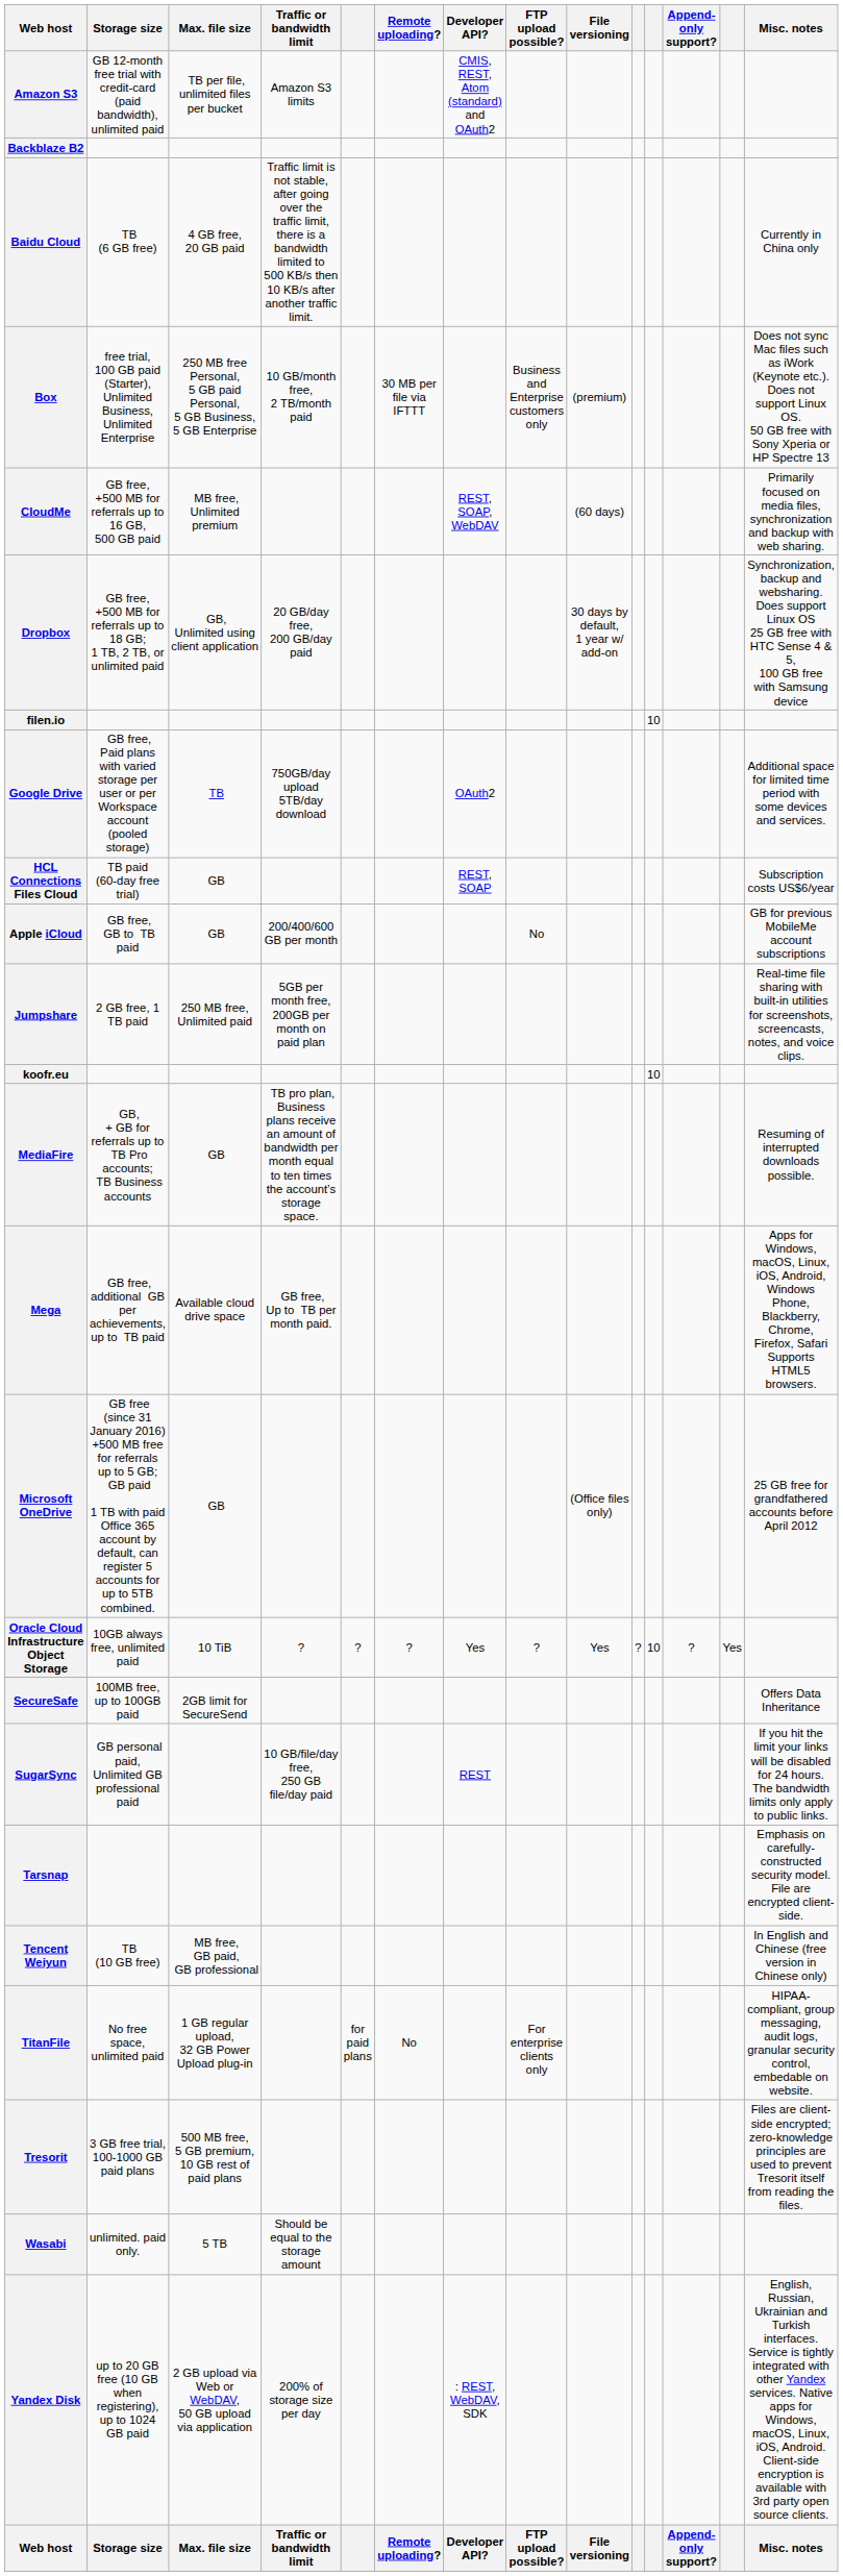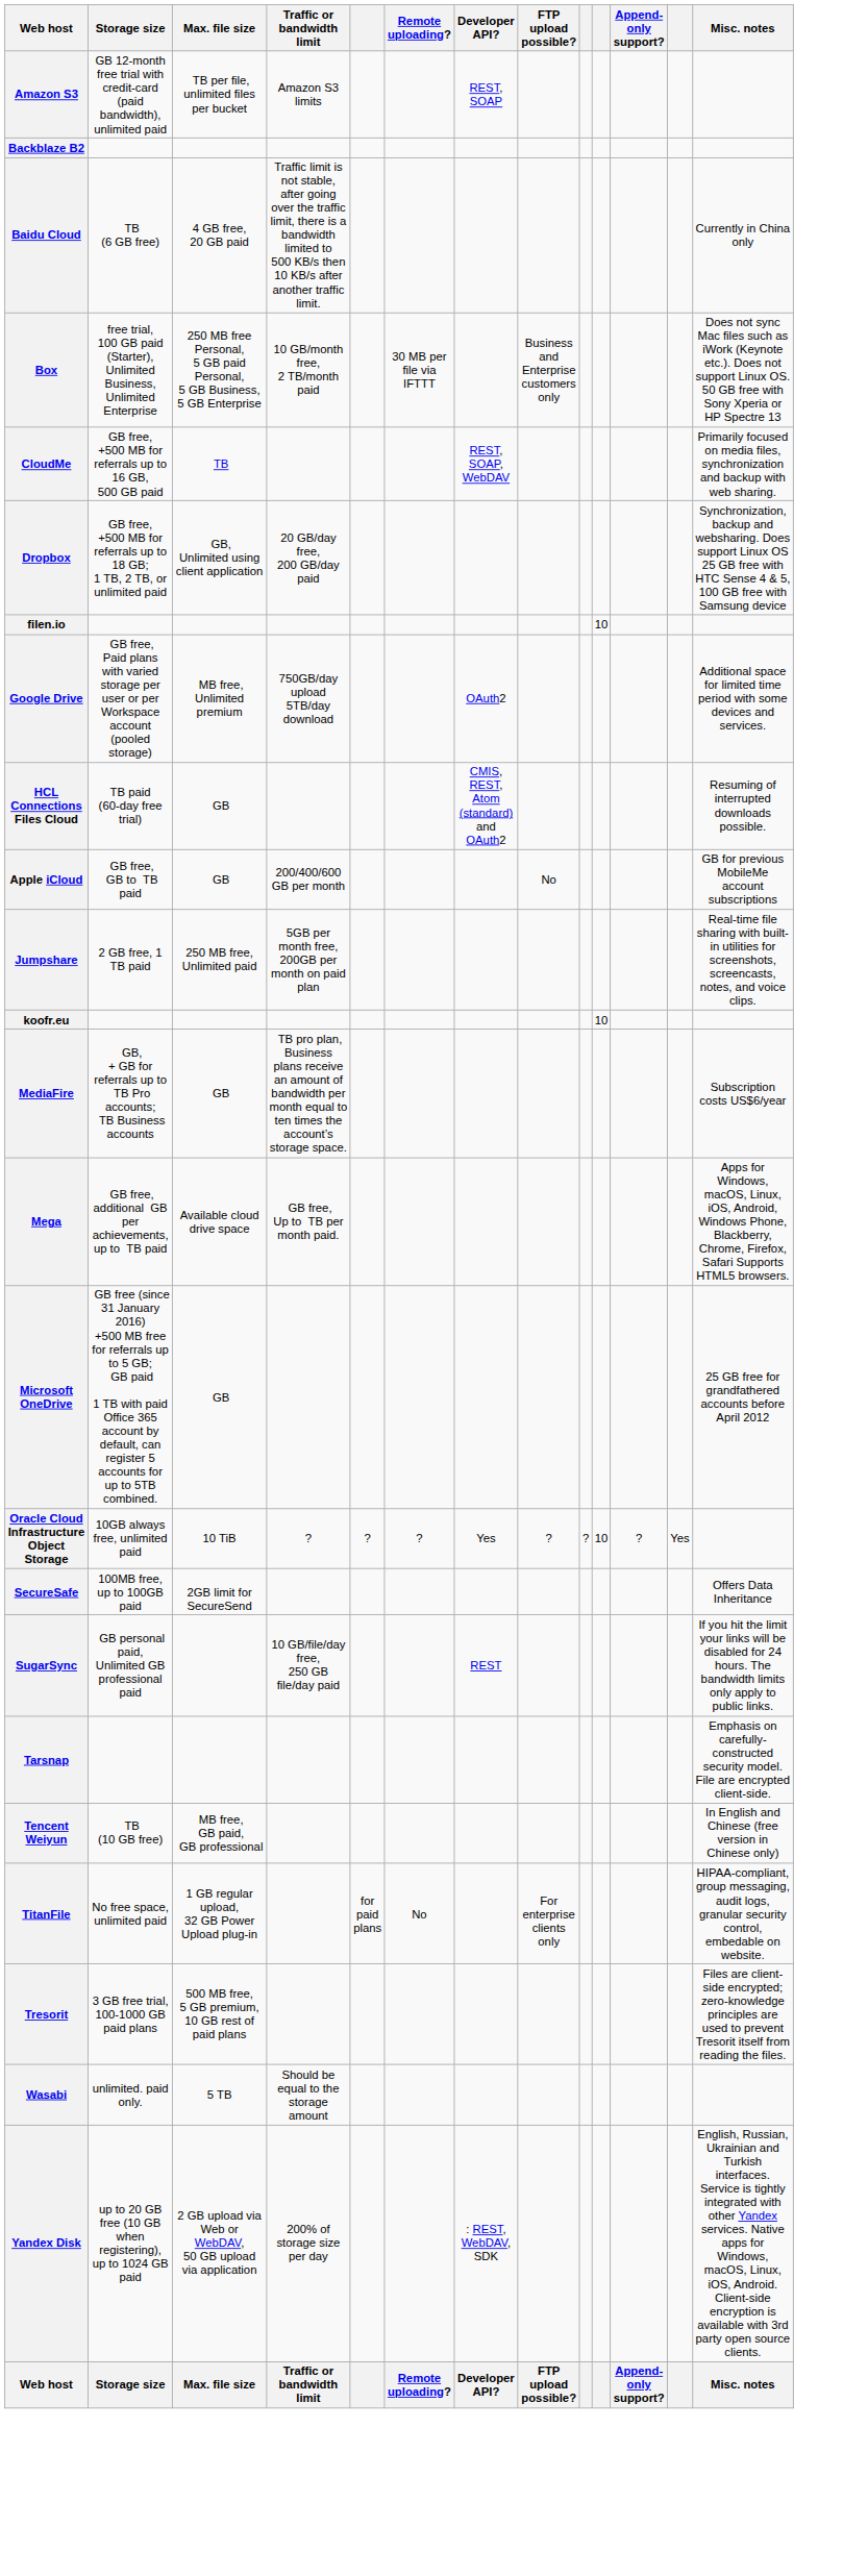 <table class="wikitable sortable sort-under sticky-header sticky-table-row1 sticky-table-col1" style="font-size: small; text-align: center;">
 <tr>
 <th>Web host</th>
 <th>Storage size</th>
 <th>Max. file size</th>
 <th>Traffic or bandwidth limit</th>
 <th></th>
 <th><a href='#'>Remote uploading</a>?</th>
 <th>Developer API?</th>
 <th>FTP upload possible?</th>
-<th>File versioning</th>
 <th></th>
 <th></th>
 <th><a href='#'>Append-only</a><br>support?</th>
 <th></th>
 <th>Misc. notes</th>
 </tr>
 <tr>
 <th><a href='#'>Amazon S3</a></th>
 <td>  GB 12-month free trial with credit-card<br>(paid bandwidth),<br>unlimited paid</td>
 <td>  TB per file, unlimited files per bucket</td>
 <td> Amazon S3 limits</td>
 <td> </td>
 <td> </td>
-<td> <a href='#'>CMIS</a>, <a href='#'>REST</a>, <a href='#'>Atom (standard)</a> and <a href='#'>OAuth</a>2</td>
-<td> </td>
+<td> <a href='#'>REST</a>, <a href='#'>SOAP</a></td>
 <td> </td>
 <td> </td>
 <td> </td>
 <td></td>
 <td></td>
 <td> </td>
 </tr>
 <tr>
 <th><a href='#'>Backblaze B2</a></th>
-<td> </td>
 <td> </td>
 <td> </td>
 <td> </td>
 <td> </td>
 <td> </td>
 <td> </td>
 <td> </td>
 <td> </td>
 <td> </td>
 <td> </td>
 <td> </td>
 <td></td>
 </tr>
 <tr>
 <th><a href='#'>Baidu Cloud</a></th>
 <td>  TB <br>(6 GB free)</td>
 <td> 4 GB free,<br>20 GB paid</td>
 <td>   Traffic limit is not stable, after going over the traffic limit, there is a bandwidth limited to 500 KB/s then 10 KB/s after another traffic limit.</td>
 <td> </td>
 <td> </td>
 <td> </td>
 <td> </td>
 <td> </td>
 <td> </td>
-<td> </td>
 <td></td>
 <td></td>
 <td> Currently in China only</td>
 </tr>
 <tr>
 <th><a href='#'>Box</a></th>
 <td> free trial,<br>100 GB paid (Starter),<br>Unlimited Business,<br>Unlimited Enterprise</td>
 <td> 250 MB free Personal,<br>5 GB paid Personal,<br>5 GB Business,<br>5 GB Enterprise</td>
 <td> 10 GB/month free,<br>2 TB/month paid</td>
 <td> </td>
 <td>  30 MB per file via IFTTT</td>
 <td> </td>
 <td>  Business and Enterprise customers only</td>
-<td>  (premium)</td>
 <td> </td>
 <td> </td>
 <td></td>
 <td></td>
 <td> Does not sync Mac files such as iWork (Keynote etc.). Does not support Linux OS. <br>50 GB free with Sony Xperia or HP Spectre 13</td>
 </tr>
 <tr>
 <th><a href='#'>CloudMe</a></th>
 <td>  GB free,<br>+500 MB for referrals up to 16 GB,<br>500 GB paid</td>
-<td>  MB free,<br>Unlimited premium</td>
+<td>  <a href='#'>TB</a></td>
 <td> </td>
 <td> </td>
 <td> </td>
 <td>  <a href='#'>REST</a>, <a href='#'>SOAP</a>, <a href='#'>WebDAV</a></td>
 <td> </td>
-<td>  (60 days)</td>
 <td> </td>
 <td> </td>
 <td></td>
 <td></td>
 <td> Primarily focused on media files, synchronization and backup with web sharing.</td>
 </tr>
 <tr>
 <th><a href='#'>Dropbox</a></th>
 <td>  GB free,<br>+500 MB for referrals up to 18 GB;<br>1 TB, 2 TB, or unlimited paid</td>
 <td>  GB,<br>Unlimited using<br>client application</td>
 <td> 20 GB/day free,<br>200 GB/day paid</td>
 <td> </td>
 <td> </td>
 <td> </td>
 <td> </td>
-<td>  30 days by default,<br>1 year w/ add-on</td>
 <td> </td>
 <td> </td>
 <td></td>
 <td></td>
 <td>Synchronization, backup and websharing. Does support Linux OS<br>25 GB free with HTC Sense 4 & 5,<br>100 GB free with Samsung device</td>
 </tr>
 <tr>
 <th>filen.io</th>
 <td></td>
 <td></td>
 <td></td>
 <td></td>
 <td></td>
 <td></td>
 <td></td>
 <td></td>
-<td></td>
 <td>10</td>
 <td></td>
 <td></td>
 <td></td>
 </tr>
 <tr>
 <th><a href='#'>Google Drive</a></th>
 <td>  GB free,<br>Paid plans with varied storage per user or per Workspace account (pooled storage)</td>
-<td>  <a href='#'>TB</a></td>
+<td>  MB free,<br>Unlimited premium</td>
 <td> 750GB/day upload 5TB/day download</td>
 <td> </td>
 <td> </td>
 <td> <a href='#'>OAuth</a>2</td>
-<td> </td>
 <td> </td>
 <td> </td>
 <td> </td>
 <td></td>
 <td></td>
 <td>Additional space for limited time period with some devices and services.</td>
 </tr>
 <tr>
 <th><a href='#'>HCL Connections</a> Files Cloud</th>
 <td>  TB paid<br>(60-day free trial)</td>
 <td>  GB</td>
 <td> </td>
 <td> </td>
 <td> </td>
-<td> <a href='#'>REST</a>, <a href='#'>SOAP</a></td>
-<td> </td>
+<td> <a href='#'>CMIS</a>, <a href='#'>REST</a>, <a href='#'>Atom (standard)</a> and <a href='#'>OAuth</a>2</td>
 <td> </td>
 <td> </td>
 <td> </td>
 <td></td>
 <td></td>
-<td> Subscription costs US$6/year</td>
+<td> Resuming of interrupted downloads possible.</td>
 </tr>
 <tr>
 <th>Apple <a href='#'>iCloud</a></th>
 <td>   GB free,<br> GB to  TB paid</td>
 <td>  GB</td>
 <td> 200/400/600 GB per month</td>
 <td> </td>
 <td> </td>
 <td> </td>
 <td>No</td>
-<td> </td>
 <td> </td>
 <td> </td>
 <td></td>
 <td></td>
 <td>  GB for previous MobileMe account subscriptions</td>
 </tr>
 <tr>
 <th><a href='#'>Jumpshare</a></th>
 <td> 2 GB free, 1 TB paid</td>
 <td> 250 MB free, Unlimited paid</td>
 <td> 5GB per month free, 200GB per month on paid plan</td>
 <td> </td>
 <td> </td>
 <td> </td>
 <td> </td>
 <td> </td>
 <td> </td>
-<td> </td>
 <td></td>
 <td></td>
 <td>Real-time file sharing with built-in utilities for screenshots, screencasts, notes, and voice clips.</td>
 </tr>
 <tr>
 <th>koofr.eu</th>
-<td></td>
 <td></td>
 <td></td>
 <td></td>
 <td></td>
 <td></td>
 <td></td>
 <td></td>
 <td></td>
 <td>10</td>
 <td></td>
 <td></td>
 <td></td>
 </tr>
 <tr>
 <th><a href='#'>MediaFire</a></th>
 <td>  GB,<br>+ GB for referrals up to  TB Pro accounts;<br> TB Business accounts</td>
 <td>  GB</td>
 <td>   TB pro plan,<br>Business plans receive an amount of bandwidth per month equal to ten times the account’s storage space.</td>
 <td> </td>
 <td> </td>
 <td> </td>
 <td> </td>
 <td> </td>
 <td> </td>
-<td> </td>
 <td></td>
 <td></td>
-<td> Resuming of interrupted downloads possible.</td>
+<td> Subscription costs US$6/year</td>
 </tr>
 <tr>
 <th><a href='#'>Mega</a></th>
 <td>  GB free,<br>additional  GB per achievements,<br>up to  TB paid</td>
 <td> Available cloud drive space</td>
 <td>   GB free,<br>Up to  TB per month paid.</td>
-<td> </td>
 <td> </td>
 <td> </td>
 <td> </td>
 <td> </td>
 <td> </td>
 <td> </td>
 <td></td>
 <td></td>
 <td> Apps for Windows, macOS, Linux, iOS, Android, Windows Phone, Blackberry, Chrome, Firefox, Safari Supports HTML5 browsers.</td>
 </tr>
 <tr>
 <th><a href='#'>Microsoft OneDrive</a></th>
 <td>  GB free (since 31 January 2016)<br>+500 MB free for referrals up to 5 GB;<br> GB paid<br><br>1 TB with paid Office 365 account by default, can register 5 accounts for up to 5TB combined. </td>
 <td>  GB</td>
 <td> </td>
 <td> </td>
 <td> </td>
 <td> </td>
 <td> </td>
-<td>  (Office files only)</td>
 <td> </td>
 <td> </td>
 <td></td>
 <td></td>
 <td>25 GB free for grandfathered accounts before April 2012</td>
 </tr>
 <tr>
 <th><a href='#'>Oracle Cloud</a> Infrastructure Object Storage</th>
 <td>10GB always free, unlimited paid</td>
 <td>10 TiB</td>
 <td>?</td>
 <td>?</td>
 <td>?</td>
 <td>Yes</td>
 <td>?</td>
-<td>Yes</td>
 <td>?</td>
 <td>10</td>
 <td>?</td>
 <td>Yes</td>
 <td></td>
 </tr>
 <tr>
 <th><a href='#'>SecureSafe</a></th>
 <td>   100MB free,<br> up to 100GB paid</td>
 <td>  <br> 2GB limit for SecureSend</td>
-<td> </td>
 <td> </td>
 <td> </td>
 <td> </td>
 <td> </td>
 <td> </td>
 <td> </td>
 <td> </td>
 <td></td>
 <td></td>
 <td> Offers Data Inheritance</td>
 </tr>
 <tr>
 <th><a href='#'>SugarSync</a></th>
 <td>   GB personal paid,<br>Unlimited GB professional paid</td>
 <td> </td>
 <td> 10 GB/file/day free,<br>250 GB file/day paid</td>
 <td> </td>
 <td> </td>
 <td> <a href='#'>REST</a></td>
 <td> </td>
 <td> </td>
 <td> </td>
-<td> </td>
 <td></td>
 <td></td>
 <td> If you hit the limit your links will be disabled for 24 hours. The bandwidth limits only apply to public links.</td>
 </tr>
 <tr>
 <th><a href='#'>Tarsnap</a></th>
-<td> </td>
 <td> </td>
 <td> </td>
 <td> </td>
 <td> </td>
 <td> </td>
 <td> </td>
 <td> </td>
 <td> <br></td>
 <td> </td>
 <td> </td>
 <td> </td>
 <td> Emphasis on carefully-constructed security model. File are encrypted client-side.</td>
 </tr>
 <tr>
 <th><a href='#'>Tencent Weiyun</a></th>
 <td>  TB<br>(10 GB free)</td>
 <td>  MB free,<br> GB paid,<br> GB professional</td>
 <td> </td>
 <td> </td>
 <td> </td>
 <td> </td>
 <td> </td>
 <td> </td>
 <td> </td>
-<td> </td>
 <td></td>
 <td></td>
 <td> In English and Chinese (free version in Chinese only)</td>
 </tr>
 <tr>
 <th><a href='#'>TitanFile</a></th>
 <td>  No free space, unlimited paid</td>
 <td> 1 GB regular upload,<br>32 GB Power Upload plug-in</td>
 <td> </td>
 <td>  for paid plans</td>
 <td> No</td>
 <td> </td>
 <td> <br>For enterprise clients only</td>
 <td> </td>
 <td> </td>
-<td> </td>
 <td></td>
 <td></td>
 <td> HIPAA-compliant, group messaging, audit logs, granular security control, embedable on website.</td>
 </tr>
 <tr>
 <th><a href='#'>Tresorit</a></th>
 <td>  3 GB free trial,<br> 100-1000 GB paid plans</td>
 <td>  500 MB free,<br>5 GB premium,<br>10 GB rest of paid plans</td>
-<td> </td>
 <td> </td>
 <td> </td>
 <td> </td>
 <td> </td>
 <td> </td>
 <td> </td>
 <td> </td>
 <td></td>
 <td></td>
 <td> Files are client-side encrypted; zero-knowledge principles are used to prevent Tresorit itself from reading the files.</td>
 </tr>
 <tr>
 <th><a href='#'>Wasabi</a></th>
 <td>  unlimited. paid only.</td>
 <td> 5 TB </td>
 <td>  Should be equal to the storage amount </td>
 <td>  </td>
 <td> </td>
 <td> </td>
 <td> </td>
 <td> </td>
 <td> </td>
 <td> </td>
 <td> </td>
-<td> </td>
 <td></td>
 </tr>
 <tr>
 <th><a href='#'>Yandex Disk</a></th>
 <td>  up to 20 GB free (10 GB when registering),<br> up to 1024 GB paid</td>
 <td>  2 GB upload via Web or <a href='#'>WebDAV</a>,<br> 50 GB upload via application</td>
 <td>  200% of storage size per day</td>
 <td> </td>
 <td> </td>
 <td> : <a href='#'>REST</a>, <a href='#'>WebDAV</a>, SDK</td>
-<td> </td>
 <td> </td>
 <td> </td>
 <td> </td>
 <td></td>
 <td></td>
 <td> English, Russian, Ukrainian and Turkish interfaces. Service is tightly integrated with other <a href='#'>Yandex</a> services. Native apps for Windows, macOS, Linux, iOS, Android. Client-side encryption is available with 3rd party open source clients.</td>
 </tr>
 <tr>
 <th>Web host</th>
 <th>Storage size</th>
 <th>Max. file size</th>
 <th>Traffic or bandwidth limit</th>
 <th></th>
 <th><a href='#'>Remote uploading</a>?</th>
 <th>Developer API?</th>
 <th>FTP upload possible?</th>
-<th>File versioning</th>
 <th></th>
 <th></th>
 <th><a href='#'>Append-only</a><br>support?</th>
 <th></th>
 <th>Misc. notes</th>
 </tr>
 </table>
